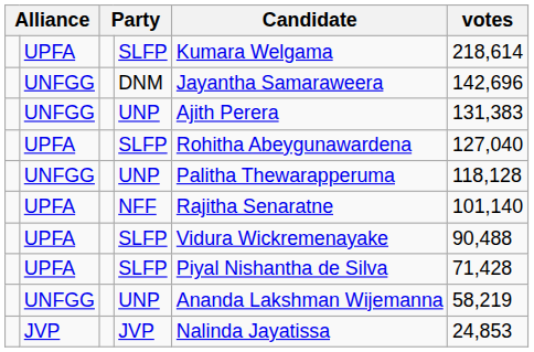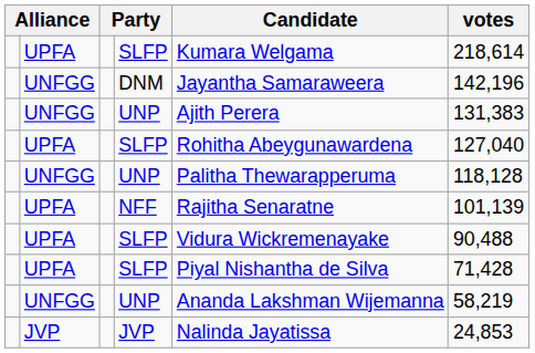 <table class="wikitable sortable mw-collapsible">
 <tr>
 <th colspan="2">Alliance</th>
 <th colspan="2">Party</th>
 <th>Candidate</th>
 <th>votes</th>
 </tr>
 <tr>
 <td bgcolor=> </td>
 <td align=left><a href='#'>UPFA</a></td>
 <td bgcolor=> </td>
 <td align=left><a href='#'>SLFP</a></td>
 <td><a href='#'>Kumara Welgama</a></td>
 <td>218,614</td>
 </tr>
 <tr>
 <td bgcolor=> </td>
 <td align=left><a href='#'>UNFGG</a></td>
 <td bgcolor=> </td>
 <td align=left>DNM</td>
 <td><a href='#'>Jayantha Samaraweera</a></td>
-<td>142,696</td>
+<td>142,196</td>
 </tr>
 <tr>
 <td bgcolor=> </td>
 <td align=left><a href='#'>UNFGG</a></td>
 <td bgcolor=> </td>
 <td align=left><a href='#'>UNP</a></td>
 <td><a href='#'>Ajith Perera</a></td>
 <td>131,383</td>
 </tr>
 <tr>
 <td bgcolor=> </td>
 <td align=left><a href='#'>UPFA</a></td>
 <td bgcolor=> </td>
 <td align=left><a href='#'>SLFP</a></td>
 <td><a href='#'>Rohitha Abeygunawardena</a></td>
 <td>127,040</td>
 </tr>
 <tr>
 <td bgcolor=> </td>
 <td align=left><a href='#'>UNFGG</a></td>
 <td bgcolor=> </td>
 <td align=left><a href='#'>UNP</a></td>
 <td><a href='#'>Palitha Thewarapperuma</a></td>
 <td>118,128</td>
 </tr>
 <tr>
 <td bgcolor=> </td>
 <td align=left><a href='#'>UPFA</a></td>
 <td bgcolor=> </td>
 <td align=left><a href='#'>NFF</a></td>
 <td><a href='#'>Rajitha Senaratne</a></td>
-<td>101,140</td>
+<td>101,139</td>
 </tr>
 <tr>
 <td bgcolor=> </td>
 <td align=left><a href='#'>UPFA</a></td>
 <td bgcolor=> </td>
 <td align=left><a href='#'>SLFP</a></td>
 <td><a href='#'>Vidura Wickremenayake</a></td>
 <td>90,488</td>
 </tr>
 <tr>
 <td bgcolor=> </td>
 <td align=left><a href='#'>UPFA</a></td>
 <td bgcolor=> </td>
 <td align=left><a href='#'>SLFP</a></td>
 <td><a href='#'>Piyal Nishantha de Silva</a></td>
 <td>71,428</td>
 </tr>
 <tr>
 <td bgcolor=> </td>
 <td align=left><a href='#'>UNFGG</a></td>
 <td bgcolor=> </td>
 <td align=left><a href='#'>UNP</a></td>
 <td><a href='#'>Ananda Lakshman Wijemanna</a></td>
 <td>58,219</td>
 </tr>
 <tr>
 <td bgcolor=> </td>
 <td align=left><a href='#'>JVP</a></td>
 <td bgcolor=> </td>
 <td align=left><a href='#'>JVP</a></td>
 <td><a href='#'>Nalinda Jayatissa</a></td>
 <td>24,853</td>
 </tr>
 </table>
